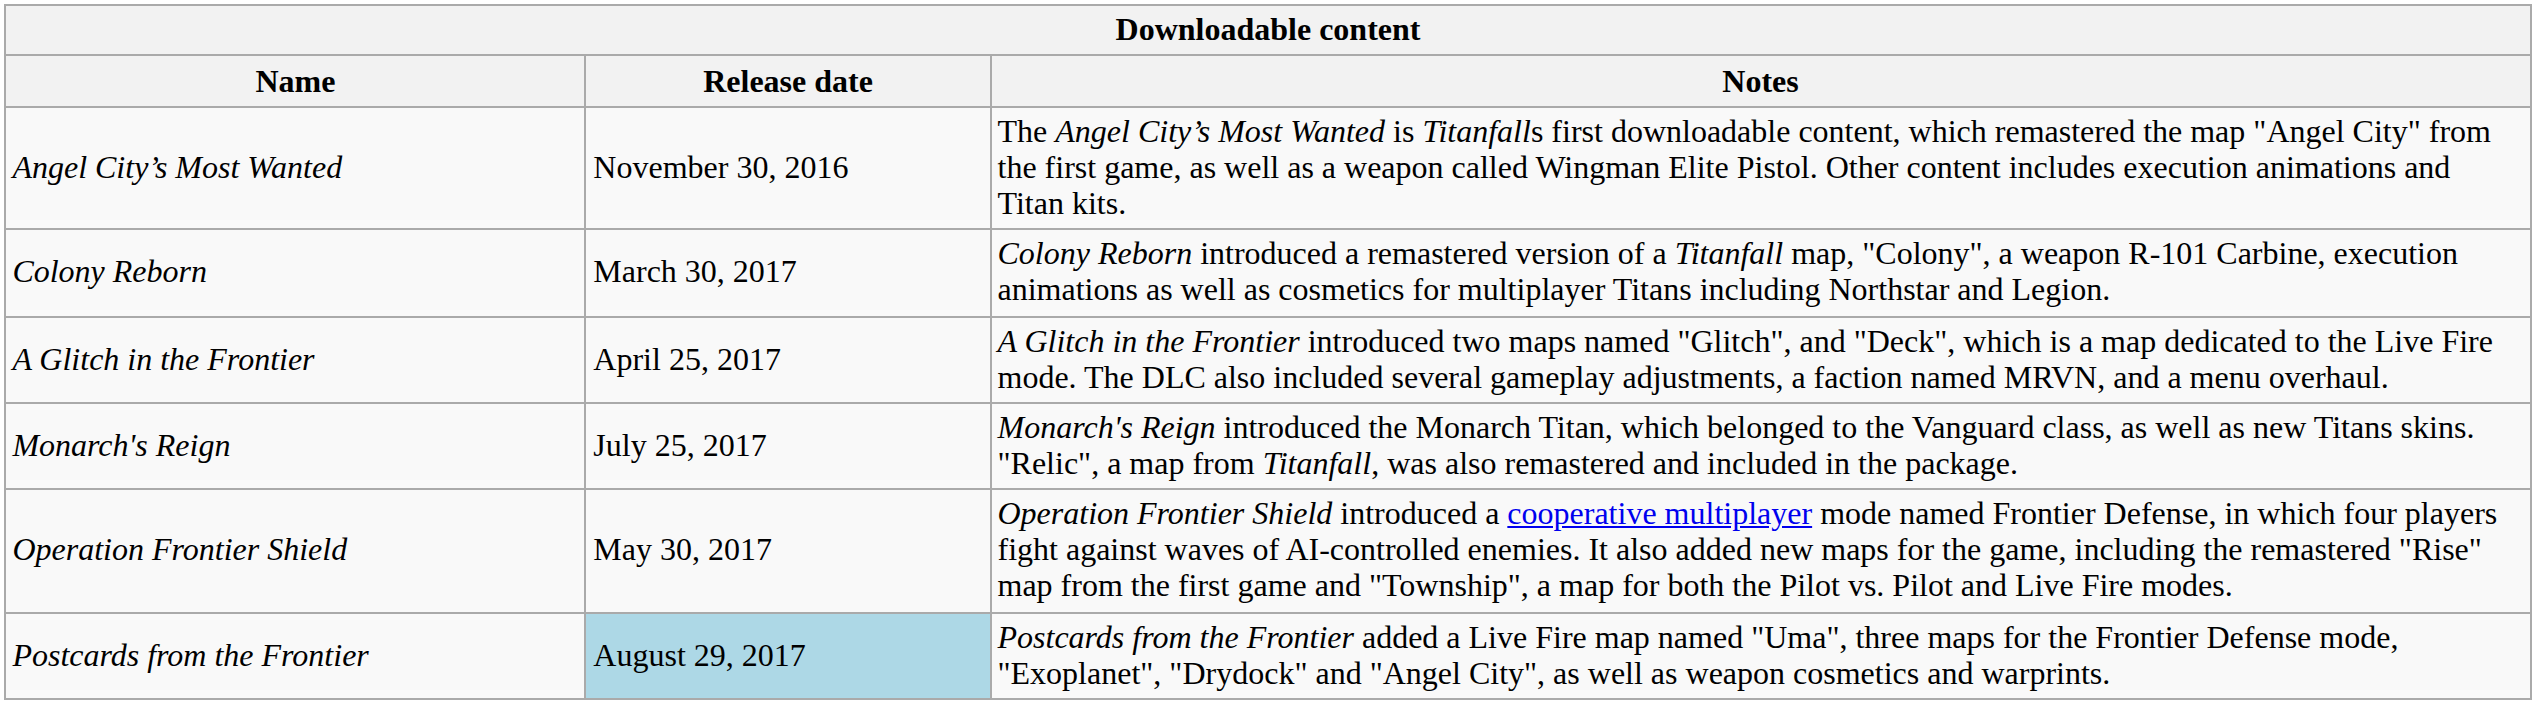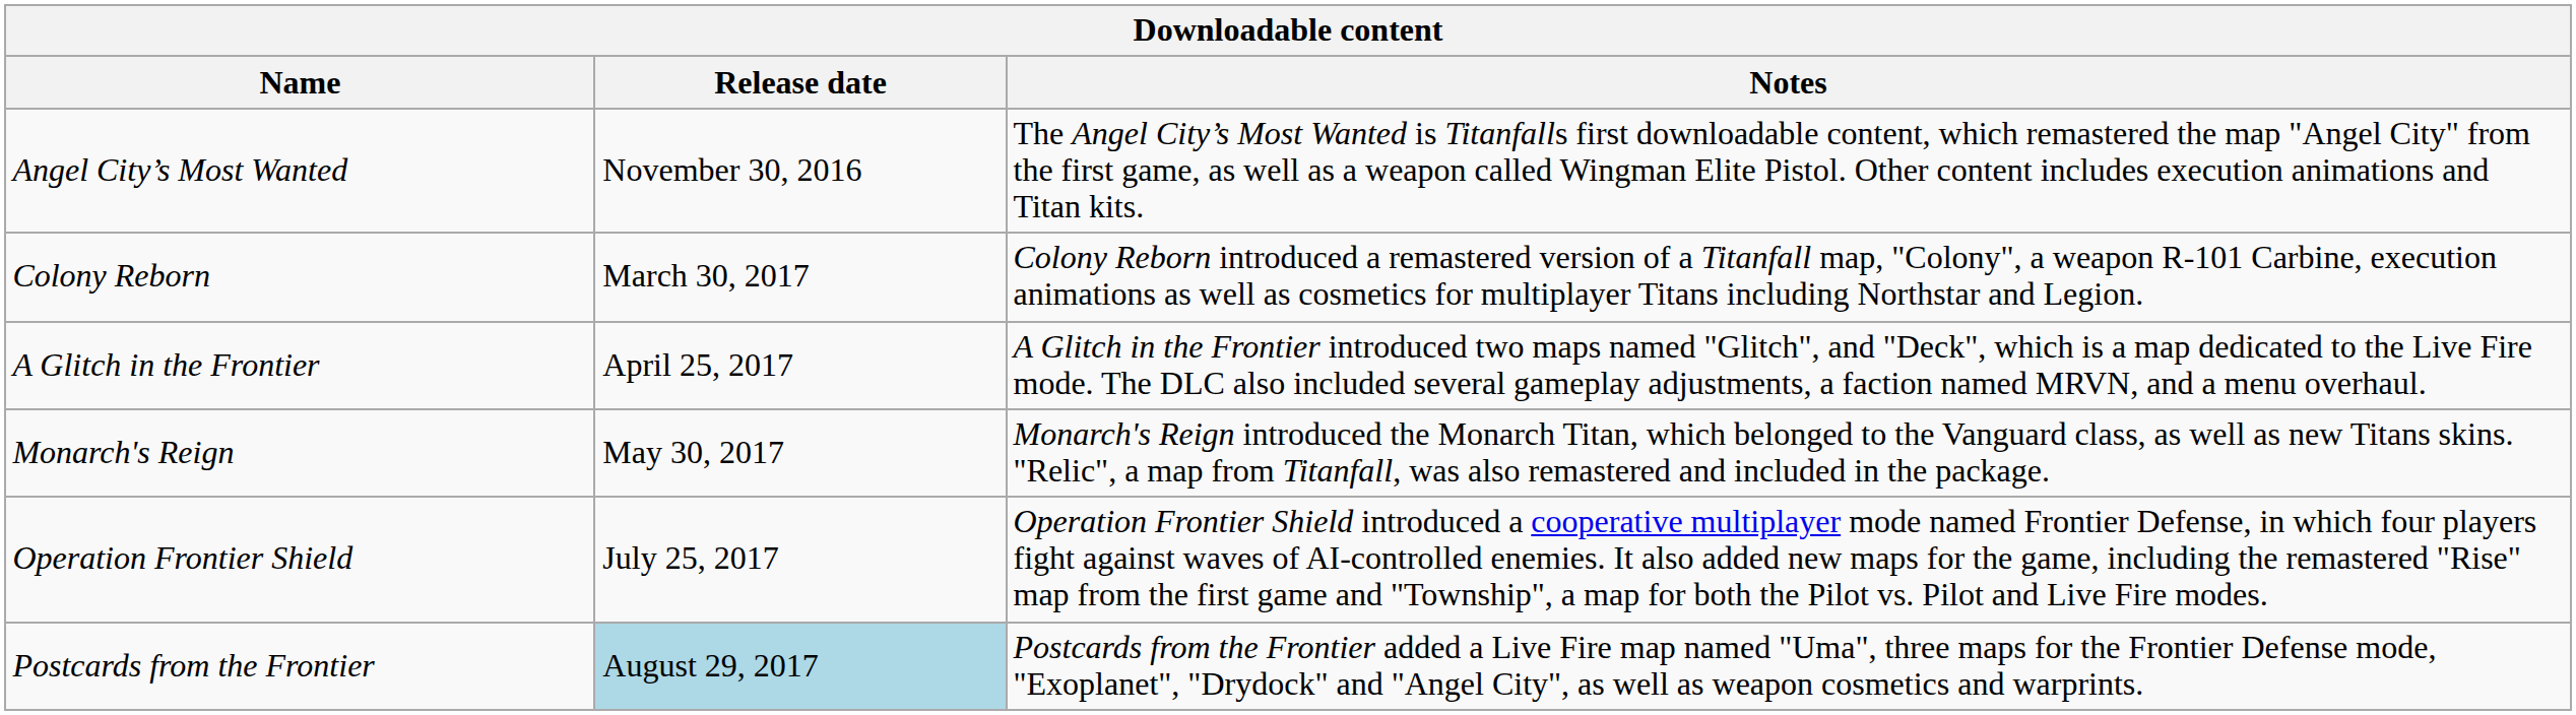 <table class="wikitable" style="width:100%;">
 <tr>
 <th colspan=4>Downloadable content</th>
 </tr>
 <tr>
 <th style="width:23%;">Name</th>
 <th style="width:16%;">Release date</th>
 <th style="width:70%;">Notes</th>
 </tr>
 <tr>
 <td><em>Angel City’s Most Wanted</em></td>
 <td>November 30, 2016</td>
 <td>The <em>Angel City’s Most Wanted</em> is <em>Titanfall</em>s first downloadable content, which remastered the map "Angel City" from the first game, as well as a weapon called Wingman Elite Pistol. Other content includes execution animations and Titan kits.</td>
 </tr>
 <tr>
 <td><em>Colony Reborn</em></td>
 <td>March 30, 2017</td>
 <td><em>Colony Reborn</em> introduced a remastered version of a <em>Titanfall</em> map, "Colony", a weapon R-101 Carbine, execution animations as well as cosmetics for multiplayer Titans including Northstar and Legion.</td>
 </tr>
 <tr>
 <td><em>A Glitch in the Frontier</em></td>
 <td>April 25, 2017</td>
 <td><em>A Glitch in the Frontier</em> introduced two maps named "Glitch", and "Deck", which is a map dedicated to the Live Fire mode. The DLC also included several gameplay adjustments, a faction named MRVN, and a menu overhaul.</td>
 </tr>
 <tr>
 <td><em>Monarch's Reign</em></td>
-<td>July 25, 2017</td>
+<td>May 30, 2017</td>
 <td><em>Monarch's Reign</em> introduced the Monarch Titan, which belonged to the Vanguard class, as well as new Titans skins. "Relic", a map from <em>Titanfall</em>, was also remastered and included in the package.</td>
 </tr>
 <tr>
 <td><em>Operation Frontier Shield</em></td>
-<td>May 30, 2017</td>
+<td>July 25, 2017</td>
 <td><em>Operation Frontier Shield</em> introduced a <a href='#'>cooperative multiplayer</a> mode named Frontier Defense, in which four players fight against waves of AI-controlled enemies. It also added new maps for the game, including the remastered "Rise" map from the first game and "Township", a map for both the Pilot vs. Pilot and Live Fire modes.</td>
 </tr>
 <tr>
 <td><em>Postcards from the Frontier</em></td>
 <td style="background: lightblue;">August 29, 2017</td>
 <td><em>Postcards from the Frontier</em> added a Live Fire map named "Uma", three maps for the Frontier Defense mode, "Exoplanet", "Drydock" and "Angel City", as well as weapon cosmetics and warprints.</td>
 </tr>
 </table>
